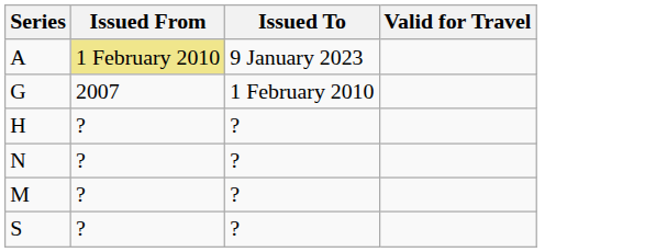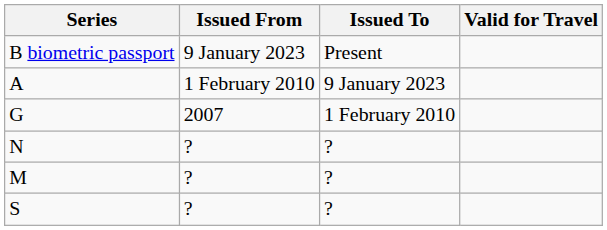 <table class="wikitable">
 <tr>
 <th>Series</th>
 <th>Issued From</th>
 <th>Issued To</th>
 <th>Valid for Travel</th>
 </tr>
 <tr>
+<td>B <a href='#'>biometric passport</a></td>
+<td>9 January 2023</td>
+<td>Present</td>
+<td></td>
+</tr>
+<tr>
 <td>A</td>
-<td style="background: khaki;">1 February 2010</td>
+<td>1 February 2010</td>
 <td>9 January 2023</td>
 <td></td>
 </tr>
 <tr>
 <td>G</td>
 <td>2007</td>
 <td>1 February 2010</td>
-<td></td>
-</tr>
-<tr>
-<td>H</td>
-<td>?</td>
-<td>?</td>
 <td></td>
 </tr>
 <tr>
 <td>N</td>
 <td>?</td>
 <td>?</td>
 <td></td>
 </tr>
 <tr>
 <td>M</td>
 <td>?</td>
 <td>?</td>
 <td></td>
 </tr>
 <tr>
 <td>S</td>
 <td>?</td>
 <td>?</td>
 <td></td>
 </tr>
 </table>
